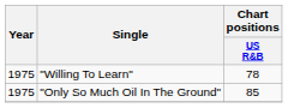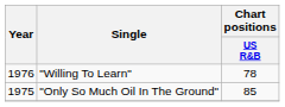 <table class="wikitable" style="text-align:center;">
 <tr>
 <th rowspan="2">Year</th>
 <th rowspan="2">Single</th>
 <th>Chart positions</th>
 </tr>
 <tr style="font-size:smaller;">
 <th width="40"><a href='#'>US<br>R&B</a></th>
 </tr>
 <tr>
-<td rowspan="1">1975</td>
+<td rowspan="1">1976</td>
 <td align="left">"Willing To Learn"</td>
 <td>78</td>
 </tr>
 <tr>
 <td rowspan="1">1975</td>
 <td align="left">"Only So Much Oil In The Ground"</td>
 <td>85</td>
 </tr>
 <tr>
 </tr>
 </table>
